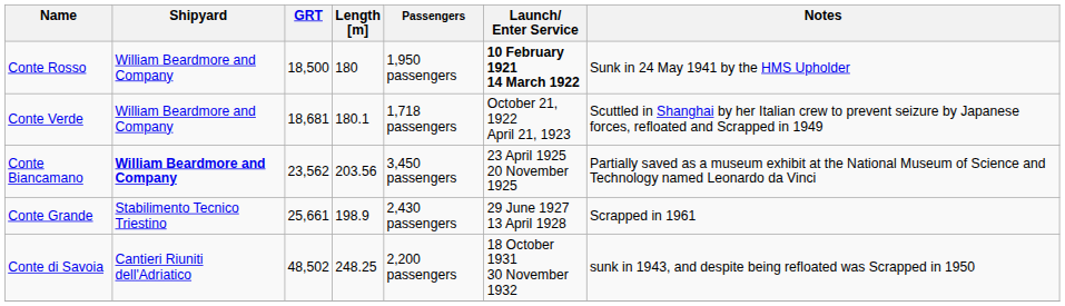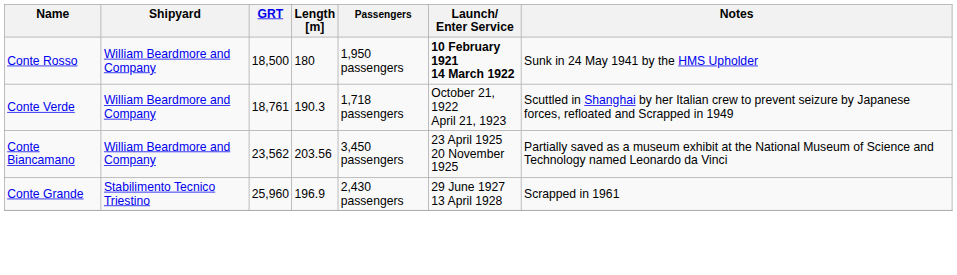 <table class="wikitable -right toptextcells">
 <tr>
 <th valign="top">Name</th>
 <th valign="top">Shipyard</th>
 <th valign="top"><a href='#'>GRT</a></th>
 <th>Length<br>[m]</th>
 <th valign="top"><small> Passengers</small></th>
 <th>Launch/ <br>Enter Service</th>
 <th valign="top">Notes</th>
 </tr>
 <tr>
 <td><a href='#'>Conte Rosso</a></td>
 <td><a href='#'>William Beardmore and Company</a><br></td>
 <td>18,500</td>
 <td>180</td>
 <td>1,950 passengers</td>
 <td><strong>10 February 1921<br>14 March 1922</strong></td>
 <td>Sunk in 24 May 1941 by the <a href='#'>HMS Upholder</a></td>
 </tr>
 <tr>
 <td><a href='#'>Conte Verde</a></td>
 <td><a href='#'>William Beardmore and Company</a><br></td>
-<td>18,681</td>
-<td>180.1</td>
+<td>18,761</td>
+<td>190.3</td>
 <td>1,718 passengers</td>
 <td>October 21, 1922<br>April 21, 1923</td>
 <td>Scuttled in <a href='#'>Shanghai</a> by her Italian crew to prevent seizure by Japanese forces, refloated and Scrapped in 1949</td>
 </tr>
 <tr>
 <td><a href='#'>Conte Biancamano</a></td>
-<td><strong><a href='#'>William Beardmore and Company</a><br></strong></td>
+<td><a href='#'>William Beardmore and Company</a><br></td>
 <td>23,562</td>
 <td>203.56</td>
 <td>3,450 passengers</td>
 <td>23 April 1925<br>20 November 1925</td>
 <td>Partially saved as a museum exhibit at the National Museum of Science and Technology named Leonardo da Vinci</td>
 </tr>
 <tr>
 <td><a href='#'>Conte Grande</a></td>
 <td><a href='#'>Stabilimento Tecnico Triestino</a><br></td>
-<td>25,661</td>
-<td>198.9</td>
+<td>25,960</td>
+<td>196.9</td>
 <td>2,430 passengers</td>
 <td>29 June 1927<br>13 April 1928</td>
 <td>Scrapped in 1961</td>
 </tr>
 <tr>
-<td><a href='#'>Conte di Savoia</a></td>
-<td><a href='#'>Cantieri Riuniti dell'Adriatico</a><br></td>
-<td>48,502</td>
-<td>248.25</td>
-<td>2,200 passengers</td>
-<td>18 October 1931<br>30 November 1932</td>
-<td>sunk in 1943, and despite being refloated was Scrapped in 1950</td>
-</tr>
-<tr>
 </tr>
 </table>
